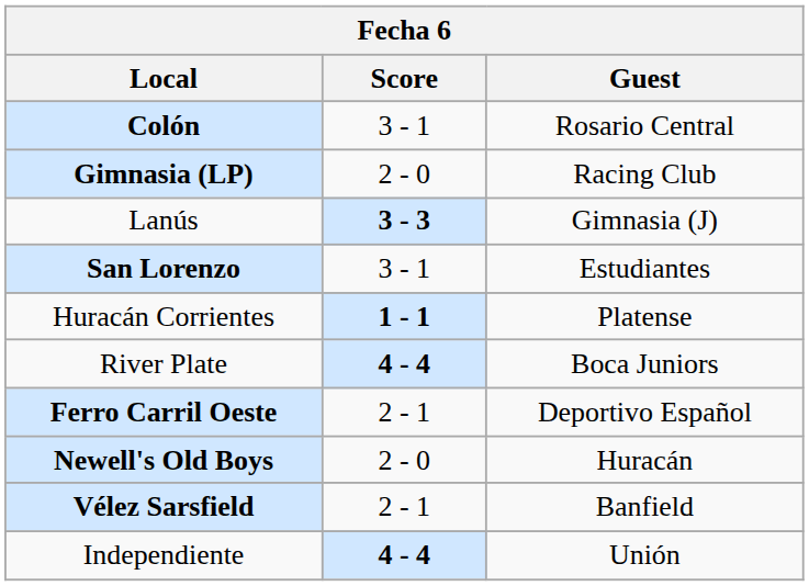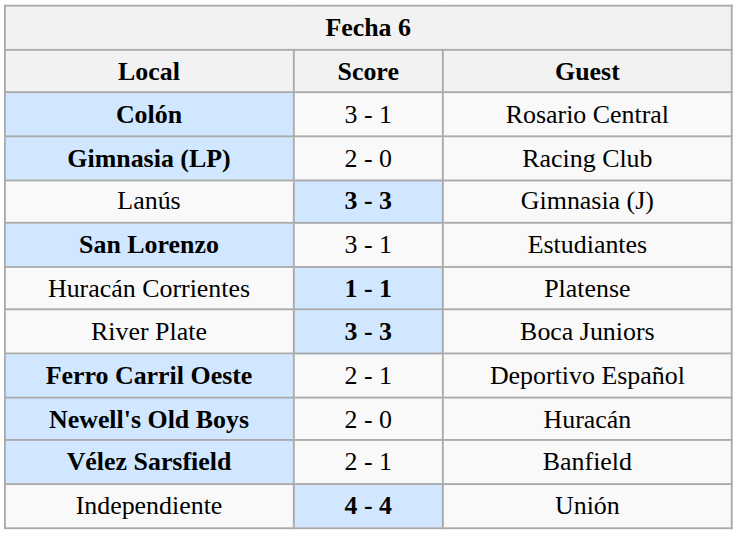 <table class="wikitable nowrap" style="font-size:88%; float:left; margin-right:1em;">
 <tr>
 <th colspan=3 align=center>Fecha 6</th>
 </tr>
 <tr>
 <th width="150">Local</th>
 <th width="75">Score</th>
 <th width="150">Guest</th>
 </tr>
 <tr align=center>
 <td bgcolor=#D0E7FF><strong>Colón</strong></td>
 <td>3 - 1</td>
 <td>Rosario Central</td>
 </tr>
 <tr align=center>
 <td bgcolor=#D0E7FF><strong>Gimnasia (LP)</strong></td>
 <td>2 - 0</td>
 <td>Racing Club</td>
 </tr>
 <tr align=center>
 <td>Lanús</td>
 <td bgcolor=#D0E7FF><strong>3 - 3</strong></td>
 <td>Gimnasia (J)</td>
 </tr>
 <tr align=center>
 <td bgcolor=#D0E7FF><strong>San Lorenzo</strong></td>
 <td>3 - 1</td>
 <td>Estudiantes</td>
 </tr>
 <tr align=center>
 <td>Huracán Corrientes</td>
 <td bgcolor=#D0E7FF><strong>1 - 1</strong></td>
 <td>Platense</td>
 </tr>
 <tr align=center>
 <td>River Plate</td>
-<td bgcolor=#D0E7FF><strong>4 - 4</strong></td>
+<td bgcolor=#D0E7FF><strong>3 - 3</strong></td>
 <td>Boca Juniors</td>
 </tr>
 <tr align=center>
 <td bgcolor=#D0E7FF><strong>Ferro Carril Oeste</strong></td>
 <td>2 - 1</td>
 <td>Deportivo Español</td>
 </tr>
 <tr align=center>
 <td bgcolor=#D0E7FF><strong>Newell's Old Boys</strong></td>
 <td>2 - 0</td>
 <td>Huracán</td>
 </tr>
 <tr align=center>
 <td bgcolor=#D0E7FF><strong>Vélez Sarsfield</strong></td>
 <td>2 - 1</td>
 <td>Banfield</td>
 </tr>
 <tr align=center>
 <td>Independiente</td>
 <td bgcolor=#D0E7FF><strong>4 - 4</strong></td>
 <td>Unión</td>
 </tr>
 </table>
